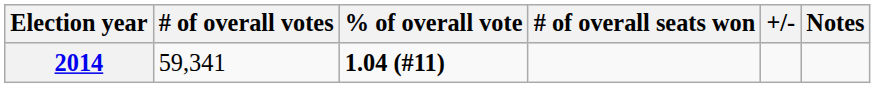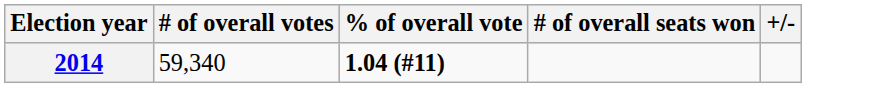 <table class=wikitable>
 <tr>
 <th>Election year</th>
 <th># of overall votes</th>
 <th>% of overall vote</th>
 <th># of overall seats won</th>
 <th>+/-</th>
-<th>Notes</th>
 </tr>
 <tr>
 <th><a href='#'>2014</a></th>
-<td>59,341</td>
+<td>59,340</td>
 <td><strong>1.04 (#11)</strong></td>
-<td></td>
 <td></td>
 <td></td>
 </tr>
 </table>
